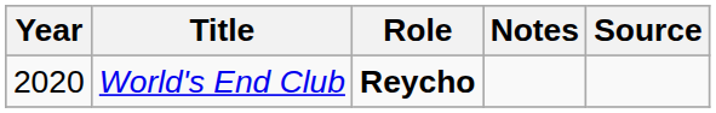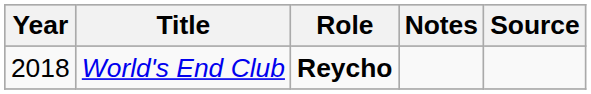 <table class="wikitable sortable plainrowheaders">
 <tr>
 <th>Year</th>
 <th>Title</th>
 <th>Role</th>
 <th class="unsortable">Notes</th>
 <th class="unsortable">Source</th>
 </tr>
 <tr>
-<td>2020</td>
+<td>2018</td>
 <td><em><a href='#'>World's End Club</a></em></td>
 <td><strong>Reycho</strong></td>
 <td></td>
 <td></td>
 </tr>
 </table>
